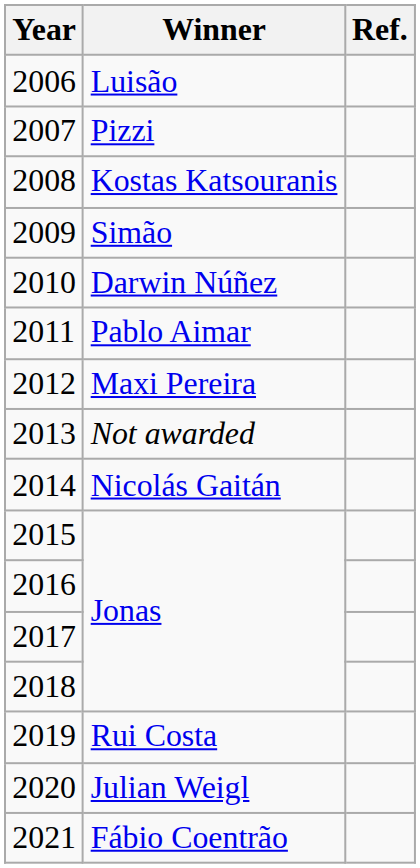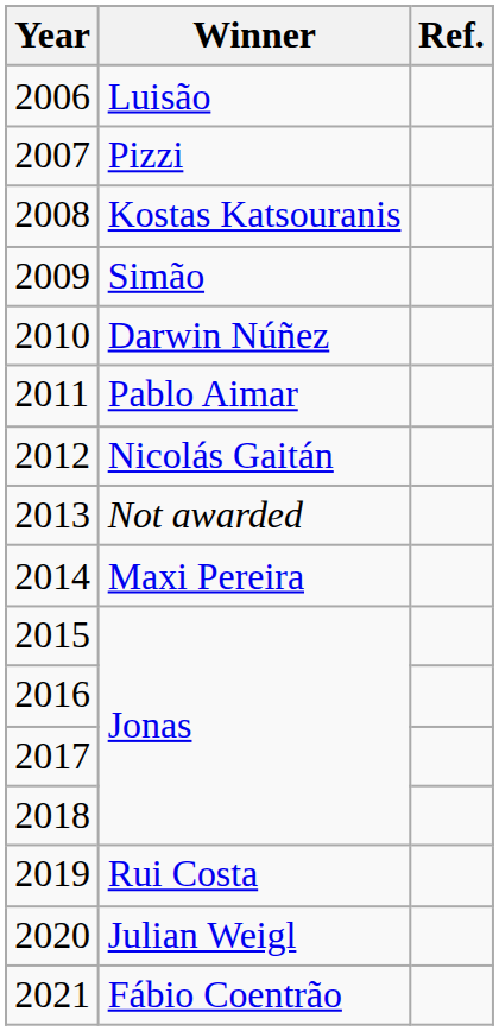 <table class="wikitable">
 <tr>
 <th>Year</th>
 <th>Winner</th>
 <th>Ref.</th>
 </tr>
 <tr>
 <td>2006</td>
 <td> <a href='#'>Luisão</a></td>
 <td></td>
 </tr>
 <tr>
 <td>2007</td>
 <td> <a href='#'>Pizzi</a></td>
 <td></td>
 </tr>
 <tr>
 <td>2008</td>
 <td> <a href='#'>Kostas Katsouranis</a></td>
 <td></td>
 </tr>
 <tr>
 <td>2009</td>
 <td> <a href='#'>Simão</a></td>
 <td></td>
 </tr>
 <tr>
 <td>2010</td>
 <td> <a href='#'>Darwin Núñez</a></td>
 <td></td>
 </tr>
 <tr>
 <td>2011</td>
 <td> <a href='#'>Pablo Aimar</a></td>
 <td></td>
 </tr>
 <tr>
 <td>2012</td>
-<td> <a href='#'>Maxi Pereira</a></td>
+<td> <a href='#'>Nicolás Gaitán</a></td>
 <td></td>
 </tr>
 <tr>
 <td>2013</td>
 <td><em>Not awarded</em></td>
 <td></td>
 </tr>
 <tr>
 <td>2014</td>
-<td> <a href='#'>Nicolás Gaitán</a></td>
+<td> <a href='#'>Maxi Pereira</a></td>
 <td></td>
 </tr>
 <tr>
 <td>2015</td>
 <td rowspan="4"> <a href='#'>Jonas</a></td>
 <td></td>
 </tr>
 <tr>
 <td>2016</td>
 <td></td>
 </tr>
 <tr>
 <td>2017</td>
 <td></td>
 </tr>
 <tr>
 <td>2018</td>
 <td></td>
 </tr>
 <tr>
 <td>2019</td>
 <td> <a href='#'>Rui Costa</a></td>
 <td></td>
 </tr>
 <tr>
 <td>2020</td>
 <td> <a href='#'>Julian Weigl</a></td>
 <td></td>
 </tr>
 <tr>
 <td>2021</td>
 <td> <a href='#'>Fábio Coentrão</a></td>
 <td></td>
 </tr>
 </table>
